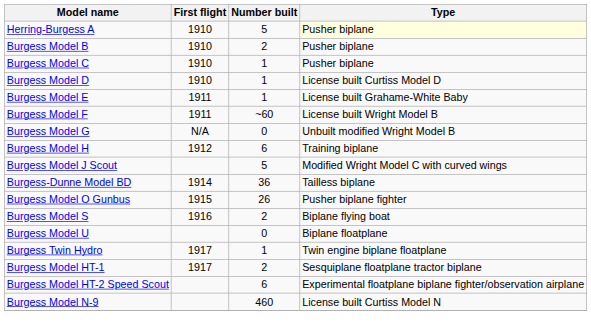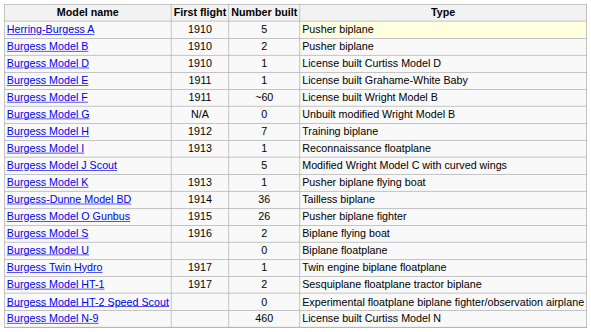 <table class="wikitable sortable">
 <tr>
 <th>Model name</th>
 <th>First flight</th>
 <th>Number built</th>
 <th>Type</th>
 </tr>
 <tr>
 <td align=left><a href='#'>Herring-Burgess A</a></td>
 <td align=center>1910</td>
 <td align=center>5</td>
 <td align=left style="background: lightyellow;">Pusher biplane</td>
 </tr>
 <tr>
 <td align=left><a href='#'>Burgess Model B</a></td>
 <td align=center>1910</td>
 <td align=center>2</td>
-<td align=left>Pusher biplane</td>
-</tr>
-<tr>
-<td align=left><a href='#'>Burgess Model C</a></td>
-<td align=center>1910</td>
-<td align=center>1</td>
 <td align=left>Pusher biplane</td>
 </tr>
 <tr>
 <td align=left><a href='#'>Burgess Model D</a></td>
 <td align=center>1910</td>
 <td align=center>1</td>
 <td align=left>License built Curtiss Model D</td>
 </tr>
 <tr>
 <td align=left><a href='#'>Burgess Model E</a></td>
 <td align=center>1911</td>
 <td align=center>1</td>
 <td align=left>License built Grahame-White Baby</td>
 </tr>
 <tr>
 <td align=left><a href='#'>Burgess Model F</a></td>
 <td align=center>1911</td>
 <td align=center>~60</td>
 <td align=left>License built Wright Model B</td>
 </tr>
 <tr>
 <td align=left><a href='#'>Burgess Model G</a></td>
 <td align=center>N/A</td>
 <td align=center>0</td>
 <td align=left>Unbuilt modified Wright Model B</td>
 </tr>
 <tr>
 <td align=left><a href='#'>Burgess Model H</a></td>
 <td align=center>1912</td>
-<td align=center>6</td>
+<td align=center>7</td>
 <td align=left>Training biplane</td>
+</tr>
+<tr>
+<td align=left><a href='#'>Burgess Model I</a></td>
+<td align=center>1913</td>
+<td align=center>1</td>
+<td align=left>Reconnaissance floatplane</td>
 </tr>
 <tr>
 <td align=left><a href='#'>Burgess Model J Scout</a></td>
 <td align=center></td>
 <td align=center>5</td>
 <td align=left>Modified Wright Model C with curved wings</td>
+</tr>
+<tr>
+<td align=left><a href='#'>Burgess Model K</a></td>
+<td align=center>1913</td>
+<td align=center>1</td>
+<td align=left>Pusher biplane flying boat</td>
 </tr>
 <tr>
 <td align=left><a href='#'>Burgess-Dunne Model BD</a></td>
 <td align=center>1914</td>
 <td align=center>36</td>
 <td align=left>Tailless biplane</td>
 </tr>
 <tr>
 <td align=left><a href='#'>Burgess Model O Gunbus</a></td>
 <td align=center>1915</td>
 <td align=center>26</td>
 <td align=left>Pusher biplane fighter</td>
 </tr>
 <tr>
 <td align=left><a href='#'>Burgess Model S</a></td>
 <td align=center>1916</td>
 <td align=center>2</td>
 <td align=left>Biplane flying boat</td>
 </tr>
 <tr>
 <td align=left><a href='#'>Burgess Model U</a></td>
 <td align=center></td>
 <td align=center>0</td>
 <td align=left>Biplane floatplane</td>
 </tr>
 <tr>
 <td align=left><a href='#'>Burgess Twin Hydro</a></td>
 <td align=center>1917</td>
 <td align=center>1</td>
 <td align=left>Twin engine biplane floatplane</td>
 </tr>
 <tr>
 <td align=left><a href='#'>Burgess Model HT-1</a></td>
 <td align=center>1917</td>
 <td align=center>2</td>
 <td align=left>Sesquiplane floatplane tractor biplane</td>
 </tr>
 <tr>
 <td align=left><a href='#'>Burgess Model HT-2 Speed Scout</a></td>
 <td align=center></td>
-<td align=center>6</td>
+<td align=center>0</td>
 <td align=left>Experimental floatplane biplane fighter/observation airplane</td>
 </tr>
 <tr>
 <td align=left><a href='#'>Burgess Model N-9</a></td>
 <td align=center></td>
 <td align=center>460</td>
 <td align=left>License built Curtiss Model N</td>
 </tr>
 <tr>
 </tr>
 </table>
